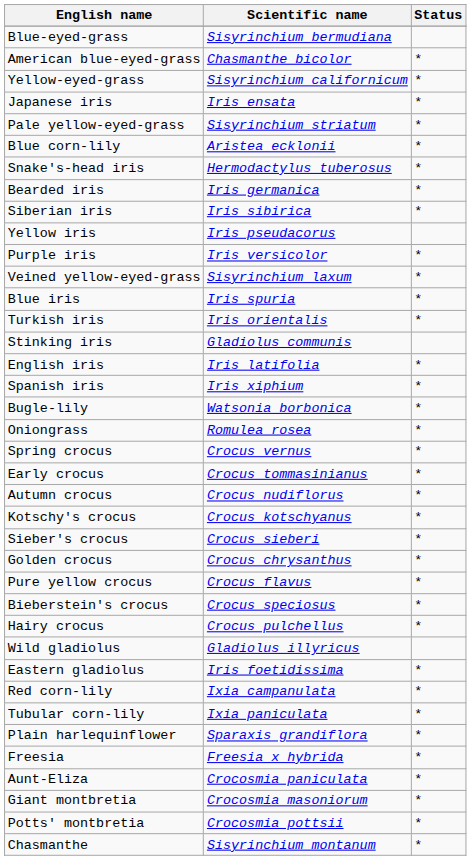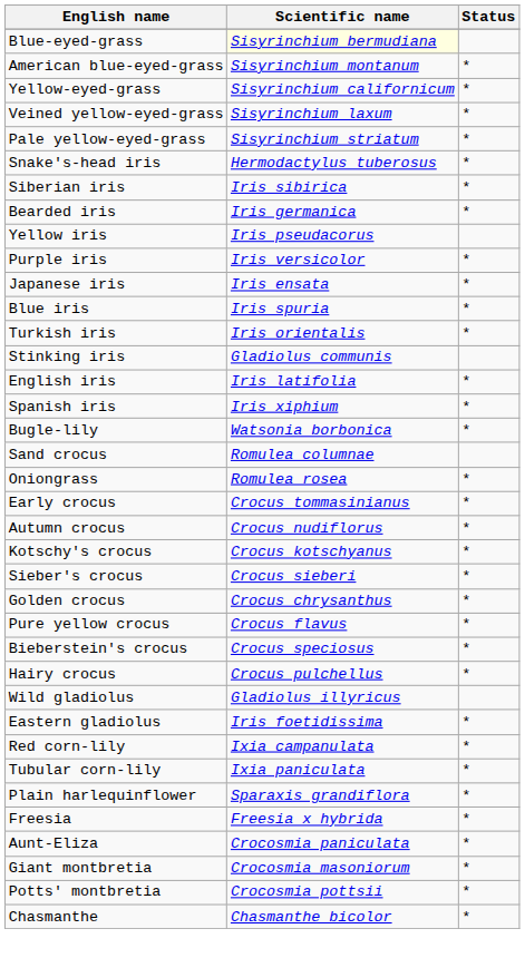 <table class="wikitable" |>
 <tr>
 <th>English name</th>
 <th>Scientific name</th>
 <th>Status</th>
 </tr>
 <tr>
 </tr>
 <tr>
 <td>Blue-eyed-grass</td>
-<td><em><a href='#'>Sisyrinchium bermudiana</a></em></td>
+<td style="background: lightyellow;"><em><a href='#'>Sisyrinchium bermudiana</a></em></td>
 <td></td>
 </tr>
 <tr>
 <td>American blue-eyed-grass</td>
-<td><em><a href='#'>Chasmanthe bicolor</a></em></td>
+<td><em><a href='#'>Sisyrinchium montanum</a></em></td>
 <td>*</td>
 </tr>
 <tr>
 <td>Yellow-eyed-grass</td>
 <td><em><a href='#'>Sisyrinchium californicum</a></em></td>
 <td>*</td>
 </tr>
 <tr>
-<td>Japanese iris</td>
-<td><em><a href='#'>Iris ensata</a></em></td>
+<td>Veined yellow-eyed-grass</td>
+<td><em><a href='#'>Sisyrinchium laxum</a></em></td>
 <td>*</td>
 </tr>
 <tr>
 <td>Pale yellow-eyed-grass</td>
 <td><em><a href='#'>Sisyrinchium striatum</a></em></td>
 <td>*</td>
 </tr>
 <tr>
-<td>Blue corn-lily</td>
-<td><em><a href='#'>Aristea ecklonii</a></em></td>
-<td>*</td>
-</tr>
-<tr>
 <td>Snake's-head iris</td>
 <td><em><a href='#'>Hermodactylus tuberosus</a></em></td>
 <td>*</td>
 </tr>
 <tr>
-<td>Bearded iris</td>
-<td><em><a href='#'>Iris germanica</a></em></td>
+<td>Siberian iris</td>
+<td><em><a href='#'>Iris sibirica</a></em></td>
 <td>*</td>
 </tr>
 <tr>
-<td>Siberian iris</td>
-<td><em><a href='#'>Iris sibirica</a></em></td>
+<td>Bearded iris</td>
+<td><em><a href='#'>Iris germanica</a></em></td>
 <td>*</td>
 </tr>
 <tr>
 <td>Yellow iris</td>
 <td><em><a href='#'>Iris pseudacorus</a></em></td>
 <td></td>
 </tr>
 <tr>
 <td>Purple iris</td>
 <td><em><a href='#'>Iris versicolor</a></em></td>
 <td>*</td>
 </tr>
 <tr>
-<td>Veined yellow-eyed-grass</td>
-<td><em><a href='#'>Sisyrinchium laxum</a></em></td>
+<td>Japanese iris</td>
+<td><em><a href='#'>Iris ensata</a></em></td>
 <td>*</td>
 </tr>
 <tr>
 <td>Blue iris</td>
 <td><em><a href='#'>Iris spuria</a></em></td>
 <td>*</td>
 </tr>
 <tr>
 <td>Turkish iris</td>
 <td><em><a href='#'>Iris orientalis</a></em></td>
 <td>*</td>
 </tr>
 <tr>
 <td>Stinking iris</td>
 <td><em><a href='#'>Gladiolus communis</a></em></td>
 <td></td>
 </tr>
 <tr>
 <td>English iris</td>
 <td><em><a href='#'>Iris latifolia</a></em></td>
 <td>*</td>
 </tr>
 <tr>
 <td>Spanish iris</td>
 <td><em><a href='#'>Iris xiphium</a></em></td>
 <td>*</td>
 </tr>
 <tr>
 <td>Bugle-lily</td>
 <td><em><a href='#'>Watsonia borbonica</a></em></td>
 <td>*</td>
 </tr>
 <tr>
+<td>Sand crocus</td>
+<td><em><a href='#'>Romulea columnae</a></em></td>
+<td></td>
+</tr>
+<tr>
 <td>Oniongrass</td>
 <td><em><a href='#'>Romulea rosea</a></em></td>
-<td>*</td>
-</tr>
-<tr>
-<td>Spring crocus</td>
-<td><em><a href='#'>Crocus vernus</a></em></td>
 <td>*</td>
 </tr>
 <tr>
 <td>Early crocus</td>
 <td><em><a href='#'>Crocus tommasinianus</a></em></td>
 <td>*</td>
 </tr>
 <tr>
 <td>Autumn crocus</td>
 <td><em><a href='#'>Crocus nudiflorus</a></em></td>
 <td>*</td>
 </tr>
 <tr>
 <td>Kotschy's crocus</td>
 <td><em><a href='#'>Crocus kotschyanus</a></em></td>
 <td>*</td>
 </tr>
 <tr>
 <td>Sieber's crocus</td>
 <td><em><a href='#'>Crocus sieberi</a></em></td>
 <td>*</td>
 </tr>
 <tr>
 <td>Golden crocus</td>
 <td><em><a href='#'>Crocus chrysanthus</a></em></td>
 <td>*</td>
 </tr>
 <tr>
 <td>Pure yellow crocus</td>
 <td><em><a href='#'>Crocus flavus</a></em></td>
 <td>*</td>
 </tr>
 <tr>
 <td>Bieberstein's crocus</td>
 <td><em><a href='#'>Crocus speciosus</a></em></td>
 <td>*</td>
 </tr>
 <tr>
 <td>Hairy crocus</td>
 <td><em><a href='#'>Crocus pulchellus</a></em></td>
 <td>*</td>
 </tr>
 <tr>
 <td>Wild gladiolus</td>
 <td><em><a href='#'>Gladiolus illyricus</a></em></td>
 <td></td>
 </tr>
 <tr>
 <td>Eastern gladiolus</td>
 <td><em><a href='#'>Iris foetidissima</a></em></td>
 <td>*</td>
 </tr>
 <tr>
 <td>Red corn-lily</td>
 <td><em><a href='#'>Ixia campanulata</a></em></td>
 <td>*</td>
 </tr>
 <tr>
 <td>Tubular corn-lily</td>
 <td><em><a href='#'>Ixia paniculata</a></em></td>
 <td>*</td>
 </tr>
 <tr>
 <td>Plain harlequinflower</td>
 <td><em><a href='#'>Sparaxis grandiflora</a></em></td>
 <td>*</td>
 </tr>
 <tr>
 <td>Freesia</td>
 <td><em><a href='#'>Freesia x hybrida</a></em></td>
 <td>*</td>
 </tr>
 <tr>
 <td>Aunt-Eliza</td>
 <td><em><a href='#'>Crocosmia paniculata</a></em></td>
 <td>*</td>
 </tr>
 <tr>
 <td>Giant montbretia</td>
 <td><em><a href='#'>Crocosmia masoniorum</a></em></td>
 <td>*</td>
 </tr>
 <tr>
 <td>Potts' montbretia</td>
 <td><em><a href='#'>Crocosmia pottsii</a></em></td>
 <td>*</td>
 </tr>
 <tr>
 <td>Chasmanthe</td>
-<td><em><a href='#'>Sisyrinchium montanum</a></em></td>
+<td><em><a href='#'>Chasmanthe bicolor</a></em></td>
 <td>*</td>
 </tr>
 </table>
